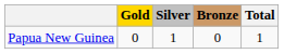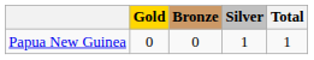 <table class="wikitable">
 <tr>
 <th></th>
 <th style="background:gold;"><strong> Gold </strong></th>
+<th style="background:#c96;"><strong>Bronze</strong></th>
 <th style="background:silver;"><strong>Silver</strong></th>
-<th style="background:#c96;"><strong>Bronze</strong></th>
 <th>Total</th>
 </tr>
 <tr style="text-align:center;">
 <td> <a href='#'>Papua New Guinea</a></td>
 <td>0</td>
+<td>0</td>
 <td>1</td>
-<td>0</td>
 <td>1</td>
 </tr>
 </table>
